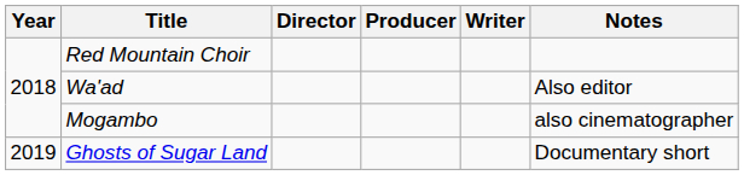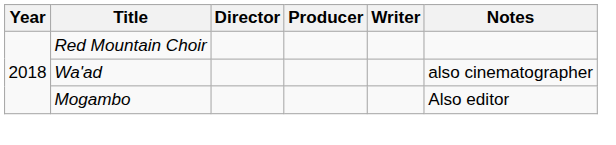 <table class="wikitable plainrowheaders">
 <tr>
 <th>Year</th>
 <th>Title</th>
 <th>Director</th>
 <th>Producer</th>
 <th>Writer</th>
 <th>Notes</th>
 </tr>
 <tr>
 <td rowspan=3>2018</td>
 <td><em>Red Mountain Choir</em></td>
 <td></td>
 <td></td>
 <td></td>
 <td></td>
 </tr>
 <tr>
 <td><em>Wa'ad</em></td>
 <td></td>
 <td></td>
 <td></td>
-<td>Also editor</td>
+<td>also cinematographer</td>
 </tr>
 <tr>
 <td><em>Mogambo</em></td>
 <td></td>
 <td></td>
 <td></td>
-<td>also cinematographer</td>
-</tr>
-<tr>
-<td>2019</td>
-<td><em><a href='#'>Ghosts of Sugar Land</a></em></td>
-<td></td>
-<td></td>
-<td></td>
-<td>Documentary short</td>
+<td>Also editor</td>
 </tr>
 </table>
